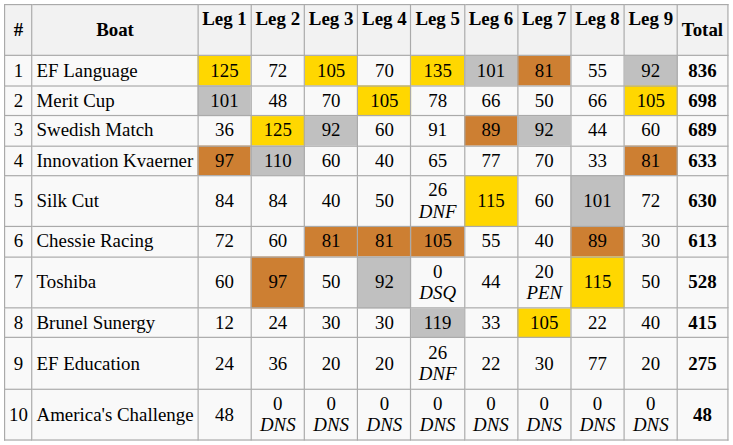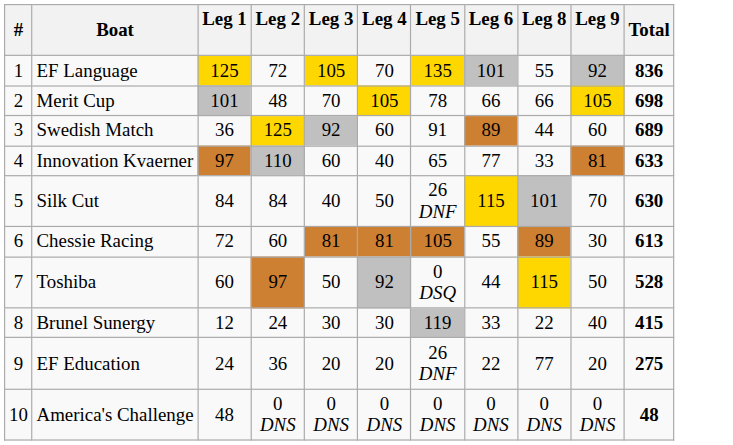 <table class="wikitable" style="text-align: center;">
 <tr>
 <th>#</th>
 <th>Boat</th>
 <th>Leg 1<br><br></th>
 <th>Leg 2<br><br></th>
 <th>Leg 3<br><br></th>
 <th>Leg 4<br><br></th>
 <th>Leg 5<br><br></th>
 <th>Leg 6<br><br></th>
-<th>Leg 7<br><br></th>
 <th>Leg 8<br><br></th>
 <th>Leg 9<br><br></th>
 <th>Total</th>
 </tr>
 <tr>
 <td>1</td>
 <td align=left>EF Language</td>
 <td style="background-color: gold;">125</td>
 <td>72</td>
 <td style="background-color: gold;">105</td>
 <td>70</td>
 <td style="background-color: gold;">135</td>
 <td style="background-color: silver;">101</td>
-<td style="background-color: #cd7f32;">81</td>
 <td>55</td>
 <td style="background-color: silver;">92</td>
 <td><strong>836</strong></td>
 </tr>
 <tr>
 <td>2</td>
 <td align=left>Merit Cup</td>
 <td style="background-color: silver;">101</td>
 <td>48</td>
 <td>70</td>
 <td style="background-color: gold;">105</td>
 <td>78</td>
 <td>66</td>
-<td>50</td>
 <td>66</td>
 <td style="background-color: gold;">105</td>
 <td><strong>698</strong></td>
 </tr>
 <tr>
 <td>3</td>
 <td align=left>Swedish Match</td>
 <td>36</td>
 <td style="background-color: gold;">125</td>
 <td style="background-color: silver;">92</td>
 <td>60</td>
 <td>91</td>
 <td style="background-color: #cd7f32;">89</td>
-<td style="background-color: silver;">92</td>
 <td>44</td>
 <td>60</td>
 <td><strong>689</strong></td>
 </tr>
 <tr>
 <td>4</td>
 <td align=left>Innovation Kvaerner</td>
 <td style="background-color: #cd7f32;">97</td>
 <td style="background-color: silver;">110</td>
 <td>60</td>
 <td>40</td>
 <td>65</td>
 <td>77</td>
-<td>70</td>
 <td>33</td>
 <td style="background-color: #cd7f32;">81</td>
 <td><strong>633</strong></td>
 </tr>
 <tr>
 <td>5</td>
 <td align=left>Silk Cut</td>
 <td>84</td>
 <td>84</td>
 <td>40</td>
 <td>50</td>
 <td>26<br><em>DNF</em></td>
 <td style="background-color: gold;">115</td>
-<td>60</td>
 <td style="background-color: silver;">101</td>
-<td>72</td>
+<td>70</td>
 <td><strong>630</strong></td>
 </tr>
 <tr>
 <td>6</td>
 <td align=left>Chessie Racing</td>
 <td>72</td>
 <td>60</td>
 <td style="background-color: #cd7f32;">81</td>
 <td style="background-color: #cd7f32;">81</td>
 <td style="background-color: #cd7f32;">105</td>
 <td>55</td>
-<td>40</td>
 <td style="background-color: #cd7f32;">89</td>
 <td>30</td>
 <td><strong>613</strong></td>
 </tr>
 <tr>
 <td>7</td>
 <td align=left>Toshiba</td>
 <td>60</td>
 <td style="background-color: #cd7f32;">97</td>
 <td>50</td>
 <td style="background-color: silver;">92</td>
 <td>0<br><em>DSQ</em></td>
 <td>44</td>
-<td>20<br><em>PEN</em></td>
 <td style="background-color: gold;">115</td>
 <td>50</td>
 <td><strong>528</strong></td>
 </tr>
 <tr>
 <td>8</td>
 <td align=left>Brunel Sunergy</td>
 <td>12</td>
 <td>24</td>
 <td>30</td>
 <td>30</td>
 <td style="background-color: silver;">119</td>
 <td>33</td>
-<td style="background-color: gold;">105</td>
 <td>22</td>
 <td>40</td>
 <td><strong>415</strong></td>
 </tr>
 <tr>
 <td>9</td>
 <td align=left>EF Education</td>
 <td>24</td>
 <td>36</td>
 <td>20</td>
 <td>20</td>
 <td>26<br><em>DNF</em></td>
 <td>22</td>
-<td>30</td>
 <td>77</td>
 <td>20</td>
 <td><strong>275</strong></td>
 </tr>
 <tr>
 <td>10</td>
 <td align=left>America's Challenge</td>
 <td>48</td>
 <td>0<br><em>DNS</em></td>
 <td>0<br><em>DNS</em></td>
 <td>0<br><em>DNS</em></td>
 <td>0<br><em>DNS</em></td>
 <td>0<br><em>DNS</em></td>
 <td>0<br><em>DNS</em></td>
 <td>0<br><em>DNS</em></td>
-<td>0<br><em>DNS</em></td>
 <td><strong>48</strong></td>
 </tr>
 </table>
